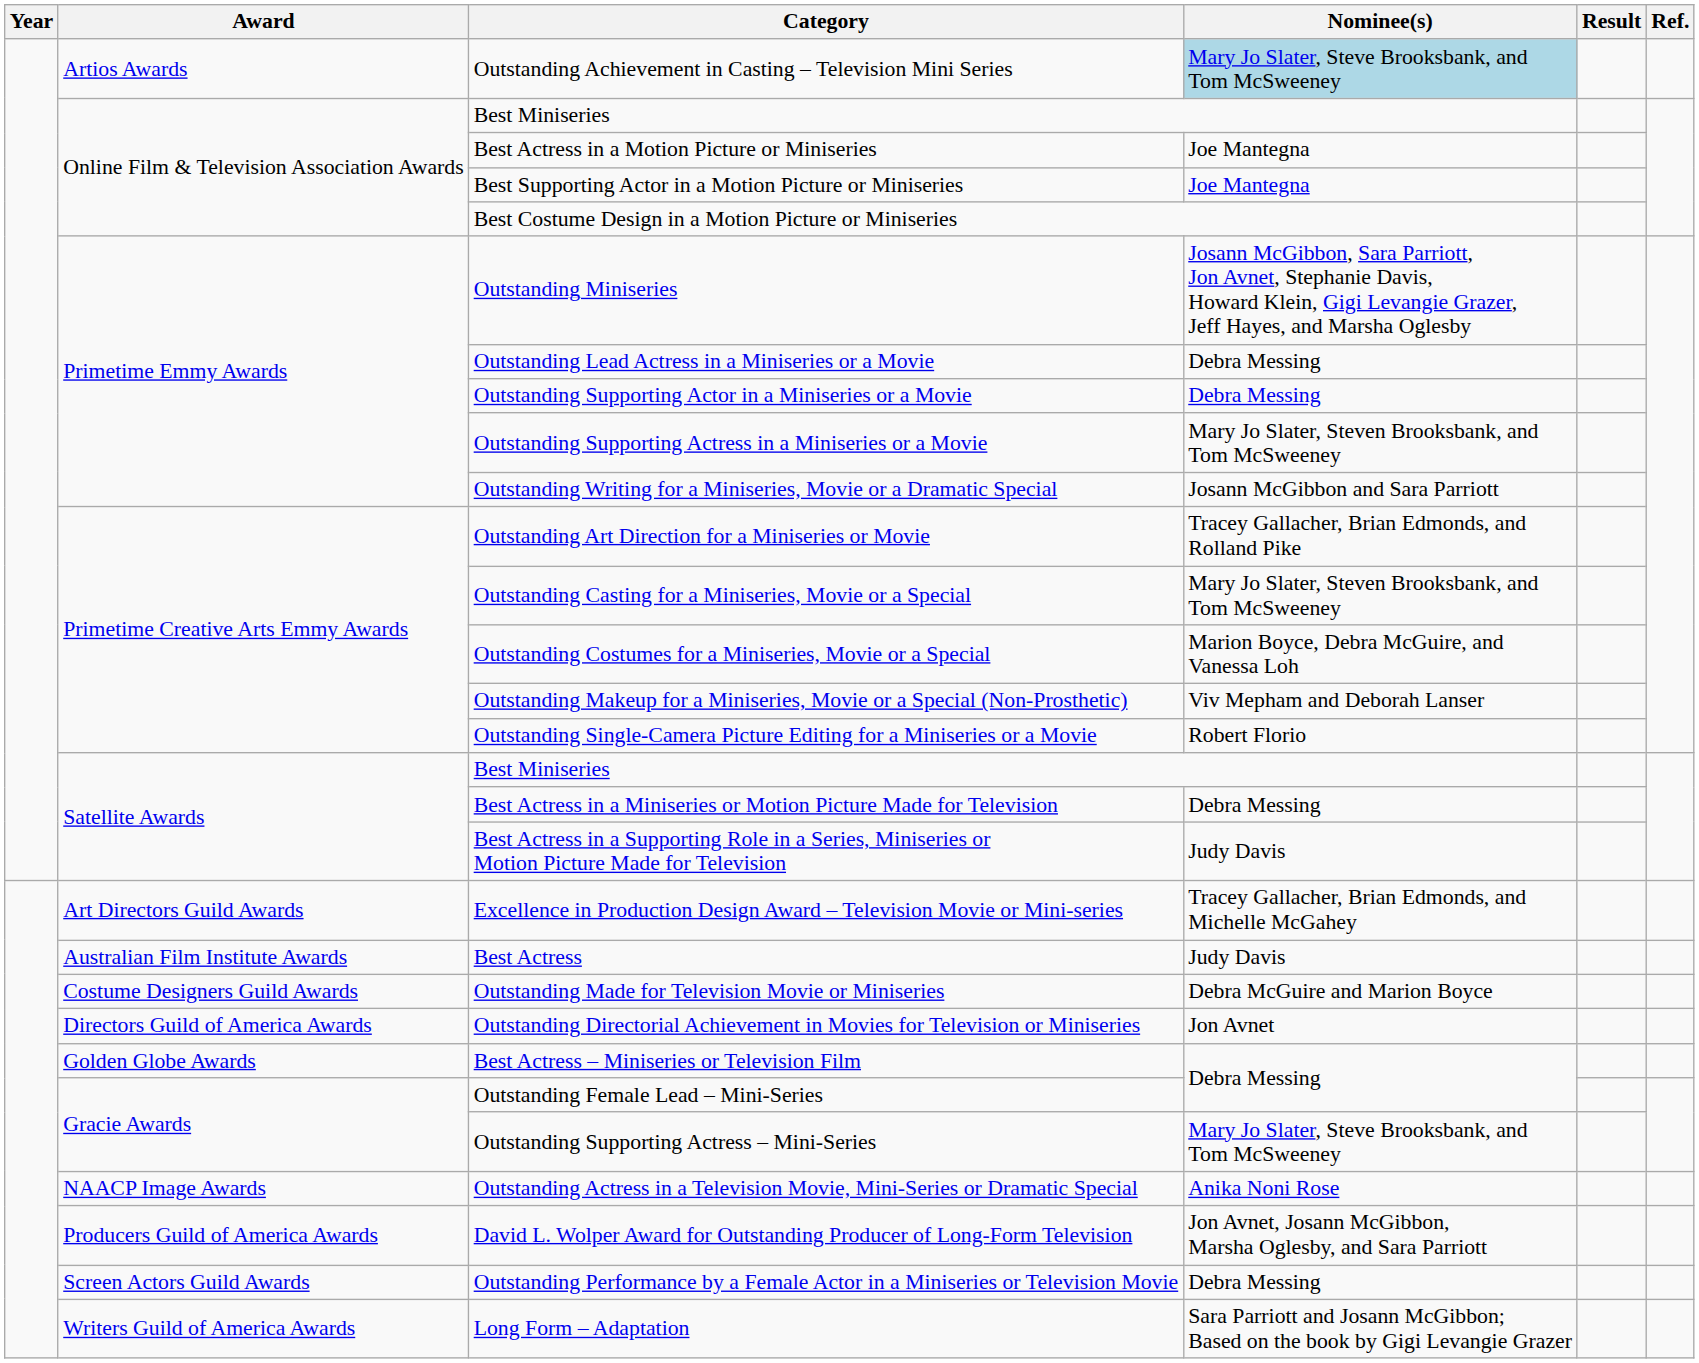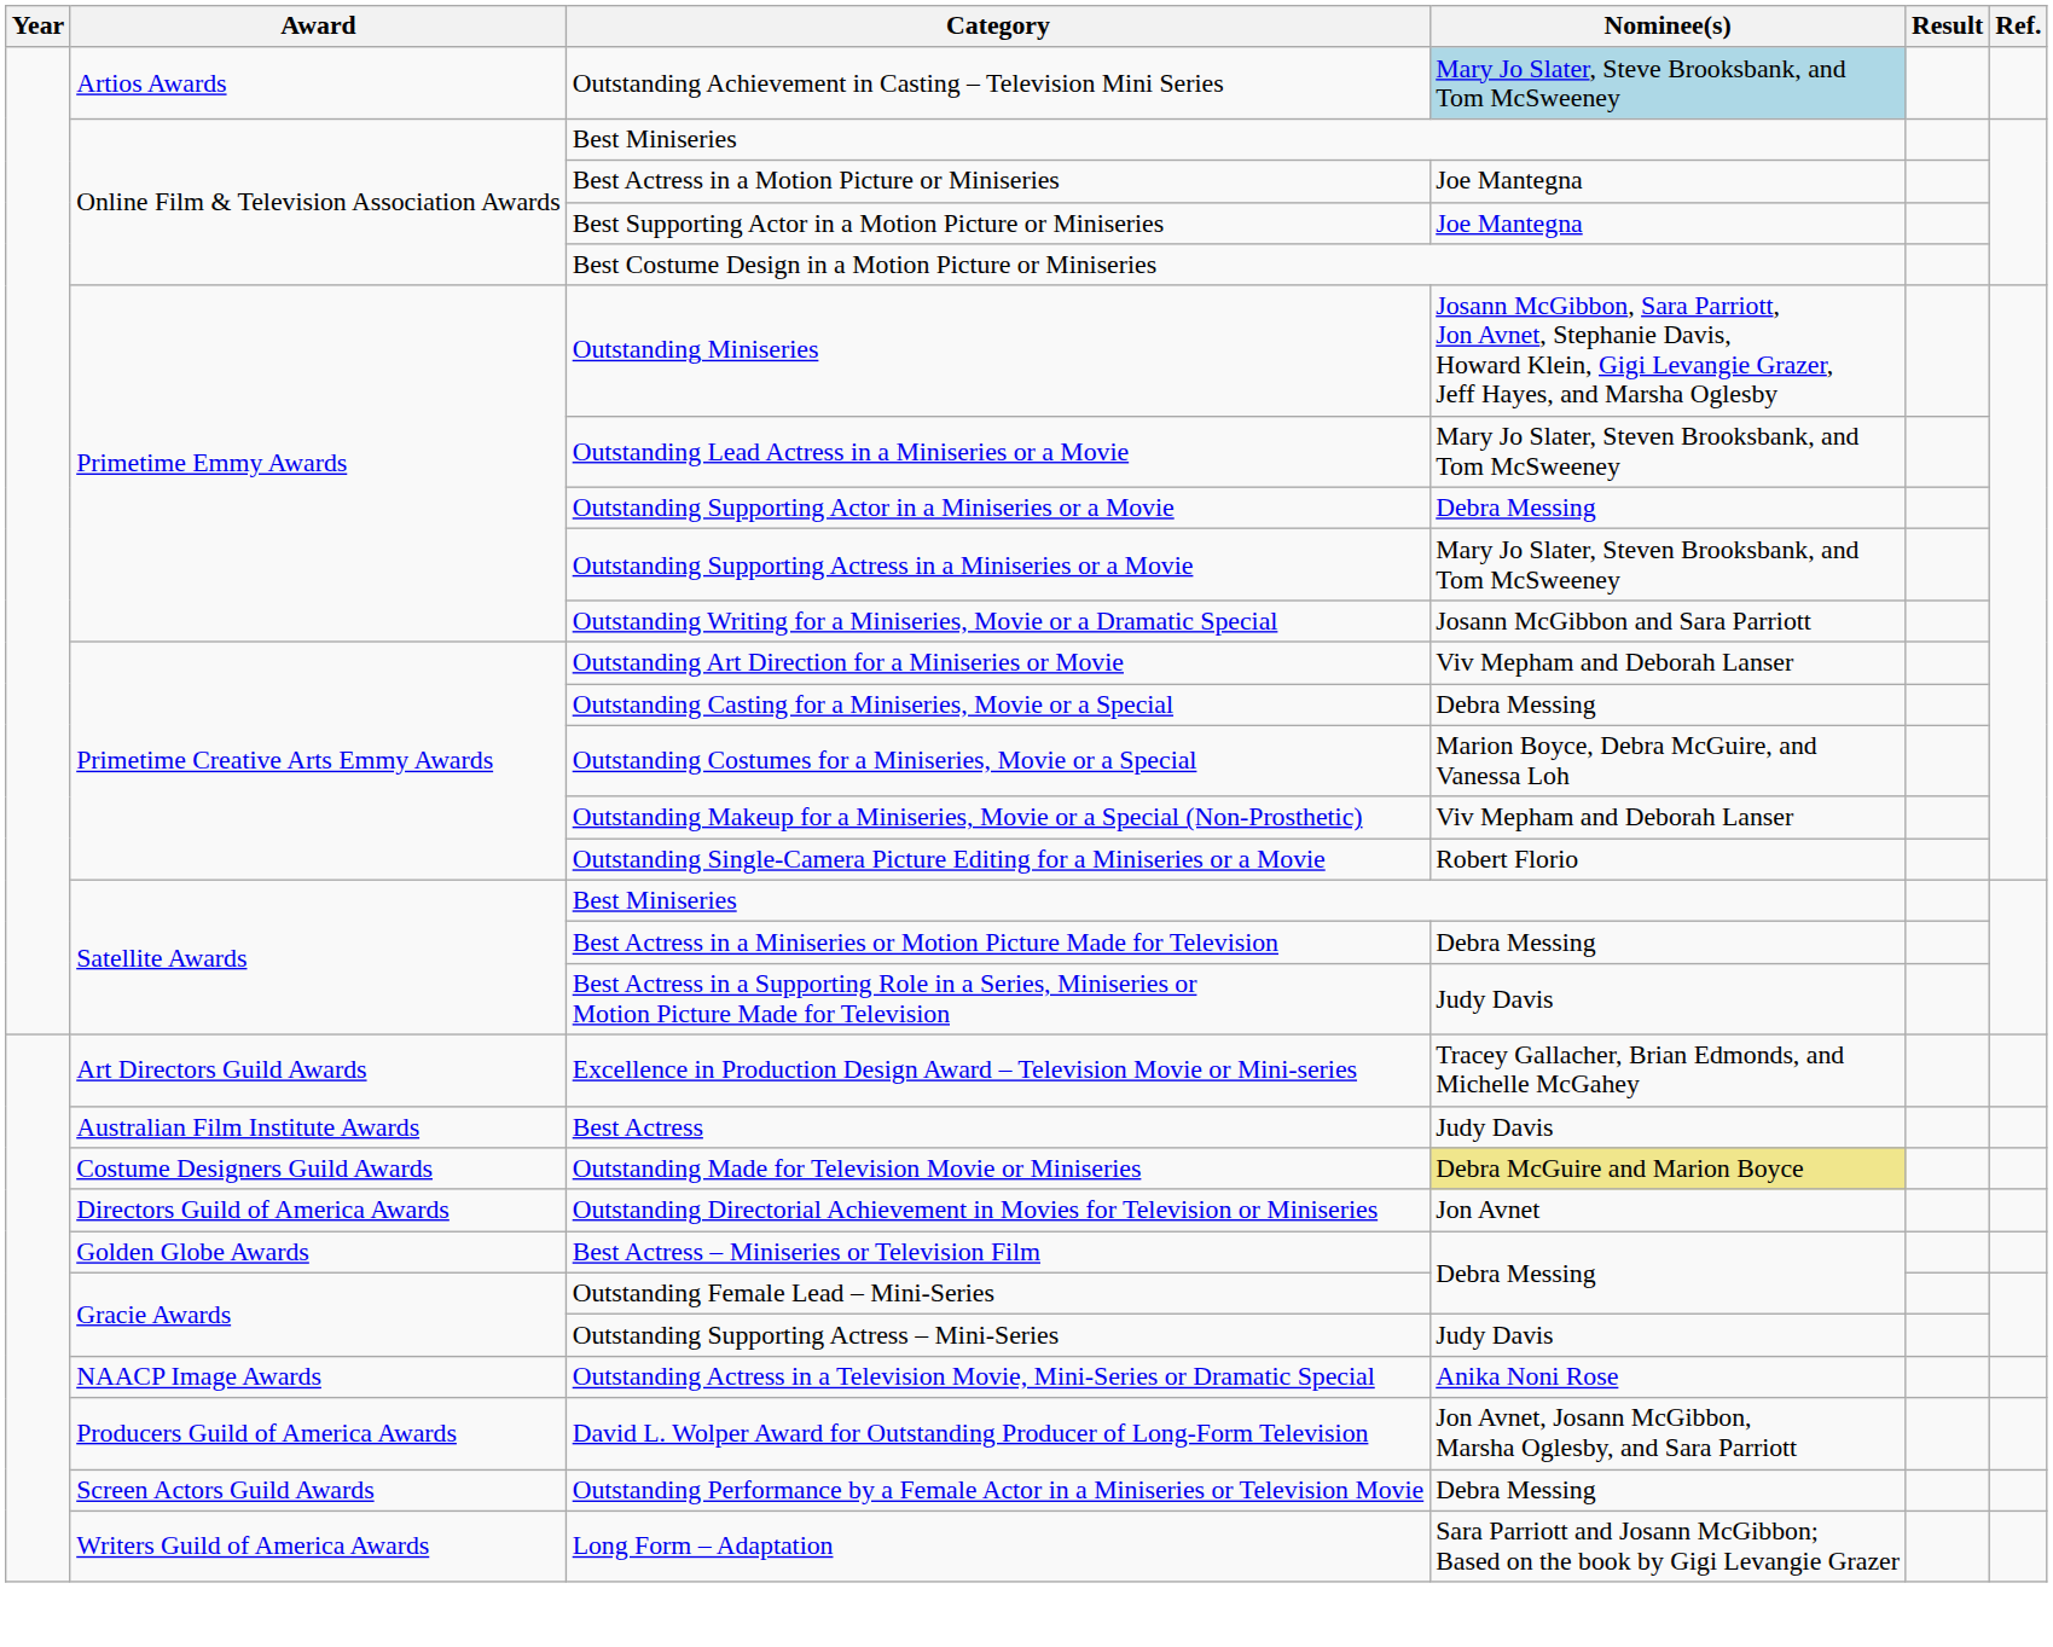 <table class="wikitable sortable">
 <tr>
 <th>Year</th>
 <th>Award</th>
 <th>Category</th>
 <th>Nominee(s)</th>
 <th>Result</th>
 <th>Ref.</th>
 </tr>
 <tr>
 <td rowspan="18"></td>
 <td><a href='#'>Artios Awards</a></td>
 <td>Outstanding Achievement in Casting – Television Mini Series</td>
 <td style="background: lightblue;"><a href='#'>Mary Jo Slater</a>, Steve Brooksbank, and <br> Tom McSweeney</td>
 <td></td>
 <td align="center"></td>
 </tr>
 <tr>
 <td rowspan="4">Online Film & Television Association Awards</td>
 <td colspan="2">Best Miniseries</td>
 <td></td>
 <td align="center" rowspan="4"></td>
 </tr>
 <tr>
 <td>Best Actress in a Motion Picture or Miniseries</td>
 <td>Joe Mantegna</td>
 <td></td>
 </tr>
 <tr>
 <td>Best Supporting Actor in a Motion Picture or Miniseries</td>
 <td><a href='#'>Joe Mantegna</a></td>
 <td></td>
 </tr>
 <tr>
 <td colspan="2">Best Costume Design in a Motion Picture or Miniseries</td>
 <td></td>
 </tr>
 <tr>
 <td rowspan="5"><a href='#'>Primetime Emmy Awards</a></td>
 <td><a href='#'>Outstanding Miniseries</a></td>
 <td><a href='#'>Josann McGibbon</a>, <a href='#'>Sara Parriott</a>, <br> <a href='#'>Jon Avnet</a>, Stephanie Davis, <br> Howard Klein, <a href='#'>Gigi Levangie Grazer</a>, <br> Jeff Hayes, and Marsha Oglesby</td>
 <td></td>
 <td align="center" rowspan="10"></td>
 </tr>
 <tr>
 <td><a href='#'>Outstanding Lead Actress in a Miniseries or a Movie</a></td>
-<td>Debra Messing</td>
+<td>Mary Jo Slater, Steven Brooksbank, and <br> Tom McSweeney</td>
 <td></td>
 </tr>
 <tr>
 <td><a href='#'>Outstanding Supporting Actor in a Miniseries or a Movie</a></td>
 <td><a href='#'>Debra Messing</a></td>
 <td></td>
 </tr>
 <tr>
 <td><a href='#'>Outstanding Supporting Actress in a Miniseries or a Movie</a></td>
 <td>Mary Jo Slater, Steven Brooksbank, and <br> Tom McSweeney</td>
 <td></td>
 </tr>
 <tr>
 <td><a href='#'>Outstanding Writing for a Miniseries, Movie or a Dramatic Special</a></td>
 <td>Josann McGibbon and Sara Parriott</td>
 <td></td>
 </tr>
 <tr>
 <td rowspan="5"><a href='#'>Primetime Creative Arts Emmy Awards</a></td>
 <td><a href='#'>Outstanding Art Direction for a Miniseries or Movie</a></td>
-<td>Tracey Gallacher, Brian Edmonds, and <br> Rolland Pike</td>
+<td>Viv Mepham and Deborah Lanser</td>
 <td></td>
 </tr>
 <tr>
 <td><a href='#'>Outstanding Casting for a Miniseries, Movie or a Special</a></td>
-<td>Mary Jo Slater, Steven Brooksbank, and <br> Tom McSweeney</td>
+<td>Debra Messing</td>
 <td></td>
 </tr>
 <tr>
 <td><a href='#'>Outstanding Costumes for a Miniseries, Movie or a Special</a></td>
 <td>Marion Boyce, Debra McGuire, and <br> Vanessa Loh </td>
 <td></td>
 </tr>
 <tr>
 <td><a href='#'>Outstanding Makeup for a Miniseries, Movie or a Special (Non-Prosthetic)</a></td>
 <td>Viv Mepham and Deborah Lanser</td>
 <td></td>
 </tr>
 <tr>
 <td><a href='#'>Outstanding Single-Camera Picture Editing for a Miniseries or a Movie</a></td>
 <td>Robert Florio </td>
 <td></td>
 </tr>
 <tr>
 <td rowspan="3"><a href='#'>Satellite Awards</a></td>
 <td colspan="2"><a href='#'>Best Miniseries</a></td>
 <td></td>
 <td align="center" rowspan="3"></td>
 </tr>
 <tr>
 <td><a href='#'>Best Actress in a Miniseries or Motion Picture Made for Television</a></td>
 <td>Debra Messing</td>
 <td></td>
 </tr>
 <tr>
 <td><a href='#'>Best Actress in a Supporting Role in a Series, Miniseries or <br> Motion Picture Made for Television</a></td>
 <td>Judy Davis</td>
 <td></td>
 </tr>
 <tr>
 <td rowspan="11"></td>
 <td><a href='#'>Art Directors Guild Awards</a></td>
 <td><a href='#'>Excellence in Production Design Award – Television Movie or Mini-series</a></td>
 <td>Tracey Gallacher, Brian Edmonds, and <br> Michelle McGahey</td>
 <td></td>
 <td align="center"></td>
 </tr>
 <tr>
 <td><a href='#'>Australian Film Institute Awards</a></td>
 <td><a href='#'>Best Actress</a></td>
 <td>Judy Davis</td>
 <td></td>
 <td align="center"></td>
 </tr>
 <tr>
 <td><a href='#'>Costume Designers Guild Awards</a></td>
 <td><a href='#'>Outstanding Made for Television Movie or Miniseries</a></td>
-<td>Debra McGuire and Marion Boyce</td>
+<td style="background: khaki;">Debra McGuire and Marion Boyce</td>
 <td></td>
 <td align="center"></td>
 </tr>
 <tr>
 <td><a href='#'>Directors Guild of America Awards</a></td>
 <td><a href='#'>Outstanding Directorial Achievement in Movies for Television or Miniseries</a></td>
 <td>Jon Avnet</td>
 <td></td>
 <td align="center"></td>
 </tr>
 <tr>
 <td><a href='#'>Golden Globe Awards</a></td>
 <td><a href='#'>Best Actress – Miniseries or Television Film</a></td>
 <td rowspan="2">Debra Messing</td>
 <td></td>
 <td align="center"></td>
 </tr>
 <tr>
 <td rowspan="2"><a href='#'>Gracie Awards</a></td>
 <td>Outstanding Female Lead – Mini-Series</td>
 <td></td>
 <td align="center" rowspan="2"></td>
 </tr>
 <tr>
 <td>Outstanding Supporting Actress – Mini-Series</td>
-<td><a href='#'>Mary Jo Slater</a>, Steve Brooksbank, and <br> Tom McSweeney</td>
+<td>Judy Davis</td>
 <td></td>
 </tr>
 <tr>
 <td><a href='#'>NAACP Image Awards</a></td>
 <td><a href='#'>Outstanding Actress in a Television Movie, Mini-Series or Dramatic Special</a></td>
 <td><a href='#'>Anika Noni Rose</a></td>
 <td></td>
 <td align="center"></td>
 </tr>
 <tr>
 <td><a href='#'>Producers Guild of America Awards</a></td>
 <td><a href='#'>David L. Wolper Award for Outstanding Producer of Long-Form Television</a></td>
 <td>Jon Avnet, Josann McGibbon, <br> Marsha Oglesby, and Sara Parriott</td>
 <td></td>
 <td align="center"></td>
 </tr>
 <tr>
 <td><a href='#'>Screen Actors Guild Awards</a></td>
 <td><a href='#'>Outstanding Performance by a Female Actor in a Miniseries or Television Movie</a></td>
 <td>Debra Messing</td>
 <td></td>
 <td align="center"></td>
 </tr>
 <tr>
 <td><a href='#'>Writers Guild of America Awards</a></td>
 <td><a href='#'>Long Form – Adaptation</a></td>
 <td>Sara Parriott and Josann McGibbon; <br> Based on the book by Gigi Levangie Grazer</td>
 <td></td>
 <td align="center"></td>
 </tr>
 </table>
